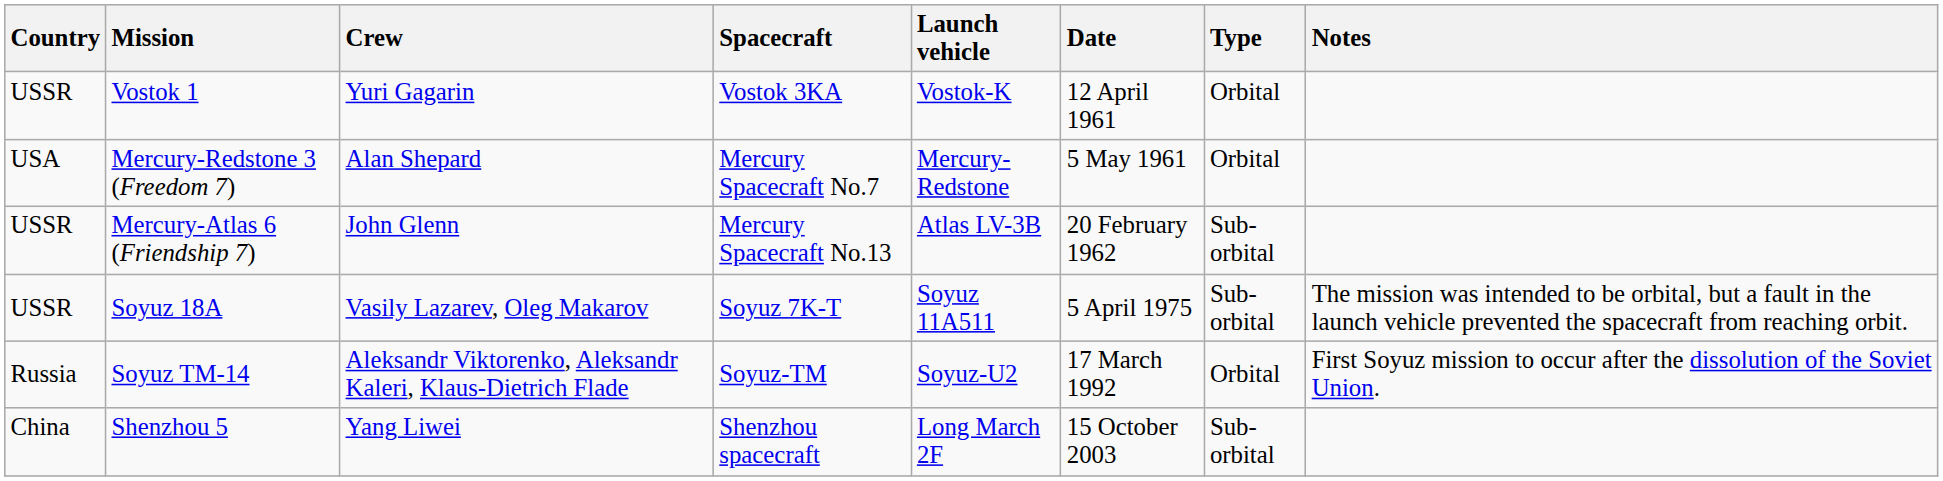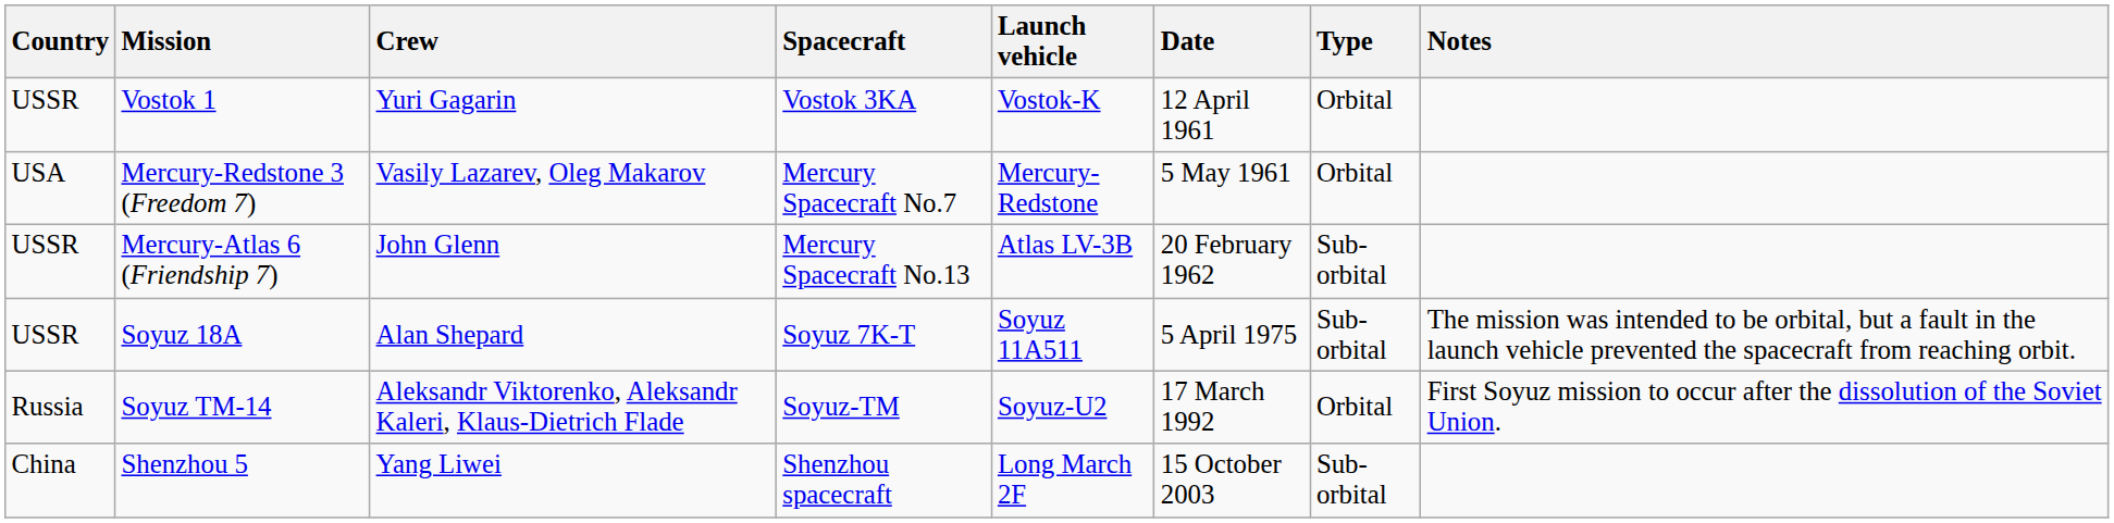 <table class="wikitable">
 <tr style="background:#efefef;">
 <th style="text-align:left">Country</th>
 <th style="text-align:left">Mission</th>
 <th style="text-align:left">Crew</th>
 <th style="text-align:left">Spacecraft</th>
 <th style="text-align:left">Launch vehicle</th>
 <th style="text-align:left">Date</th>
 <th style="text-align:left">Type</th>
 <th style="text-align:left">Notes</th>
 </tr>
 <tr valign="top">
 <td> USSR</td>
 <td><a href='#'>Vostok 1</a></td>
 <td><a href='#'>Yuri Gagarin</a></td>
 <td><a href='#'>Vostok 3KA</a></td>
 <td><a href='#'>Vostok-K</a></td>
 <td>12 April 1961</td>
 <td>Orbital</td>
 <td></td>
 </tr>
 <tr valign="top">
 <td> USA</td>
 <td><a href='#'>Mercury-Redstone 3</a> (<em>Freedom 7</em>)</td>
-<td><a href='#'>Alan Shepard</a></td>
+<td><a href='#'>Vasily Lazarev</a>, <a href='#'>Oleg Makarov</a></td>
 <td><a href='#'>Mercury Spacecraft</a> No.7</td>
 <td><a href='#'>Mercury-Redstone</a></td>
 <td>5 May 1961</td>
 <td>Orbital</td>
 <td></td>
 </tr>
 <tr valign="top">
 <td> USSR</td>
 <td><a href='#'>Mercury-Atlas 6</a> (<em>Friendship 7</em>)</td>
 <td><a href='#'>John Glenn</a></td>
 <td><a href='#'>Mercury Spacecraft</a> No.13</td>
 <td><a href='#'>Atlas LV-3B</a></td>
 <td>20 February 1962</td>
 <td>Sub-orbital</td>
 <td></td>
 </tr>
 <tr>
 <td> USSR</td>
 <td><a href='#'>Soyuz 18A</a></td>
-<td><a href='#'>Vasily Lazarev</a>, <a href='#'>Oleg Makarov</a></td>
+<td><a href='#'>Alan Shepard</a></td>
 <td><a href='#'>Soyuz 7K-T</a></td>
 <td><a href='#'>Soyuz 11A511</a></td>
 <td>5 April 1975</td>
 <td>Sub-orbital</td>
 <td>The mission was intended to be orbital, but a fault in the launch vehicle prevented the spacecraft from reaching orbit.</td>
 </tr>
 <tr>
 <td> Russia</td>
 <td><a href='#'>Soyuz TM-14</a></td>
 <td><a href='#'>Aleksandr Viktorenko</a>, <a href='#'>Aleksandr Kaleri</a>, <a href='#'>Klaus-Dietrich Flade</a></td>
 <td><a href='#'>Soyuz-TM</a></td>
 <td><a href='#'>Soyuz-U2</a></td>
 <td>17 March 1992</td>
 <td>Orbital</td>
 <td>First Soyuz mission to occur after the <a href='#'>dissolution of the Soviet Union</a>.</td>
 </tr>
 <tr valign="top">
 <td> China</td>
 <td><a href='#'>Shenzhou 5</a></td>
 <td><a href='#'>Yang Liwei</a></td>
 <td><a href='#'>Shenzhou spacecraft</a></td>
 <td><a href='#'>Long March 2F</a></td>
 <td>15 October 2003</td>
 <td>Sub-orbital</td>
 <td></td>
 </tr>
 </table>
